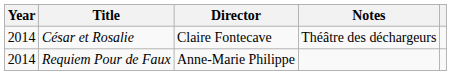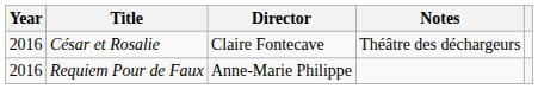 <table class="wikitable sortable">
 <tr>
 <th>Year</th>
 <th>Title</th>
 <th>Director</th>
 <th class="unsortable">Notes</th>
 <th class="unsortable"></th>
 </tr>
 <tr>
-<td>2014</td>
+<td>2016</td>
 <td><em>César et Rosalie</em></td>
 <td>Claire Fontecave</td>
 <td>Théâtre des déchargeurs</td>
 <td></td>
 </tr>
 <tr>
-<td>2014</td>
+<td>2016</td>
 <td><em>Requiem Pour de Faux</em></td>
 <td>Anne-Marie Philippe</td>
 <td></td>
 <td></td>
 </tr>
 </table>
